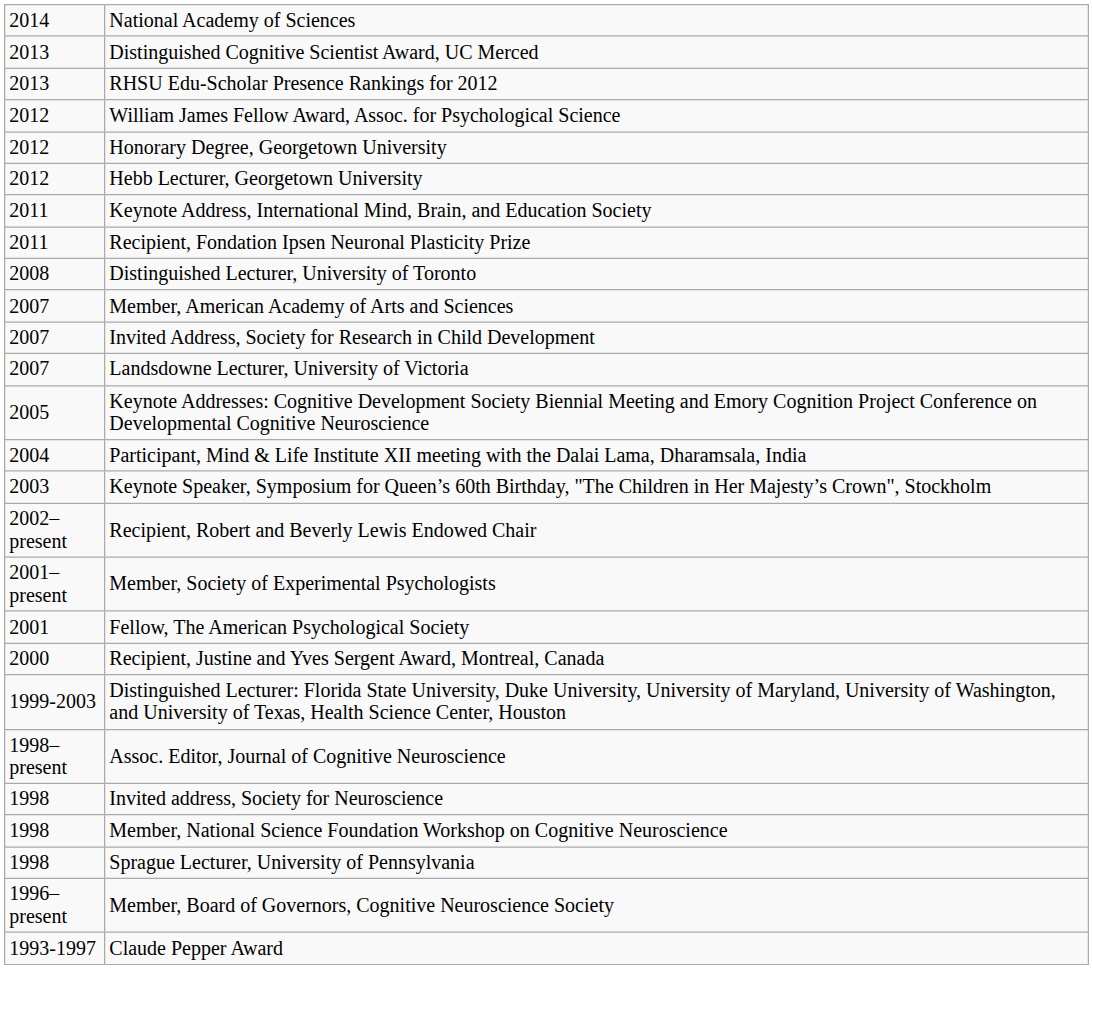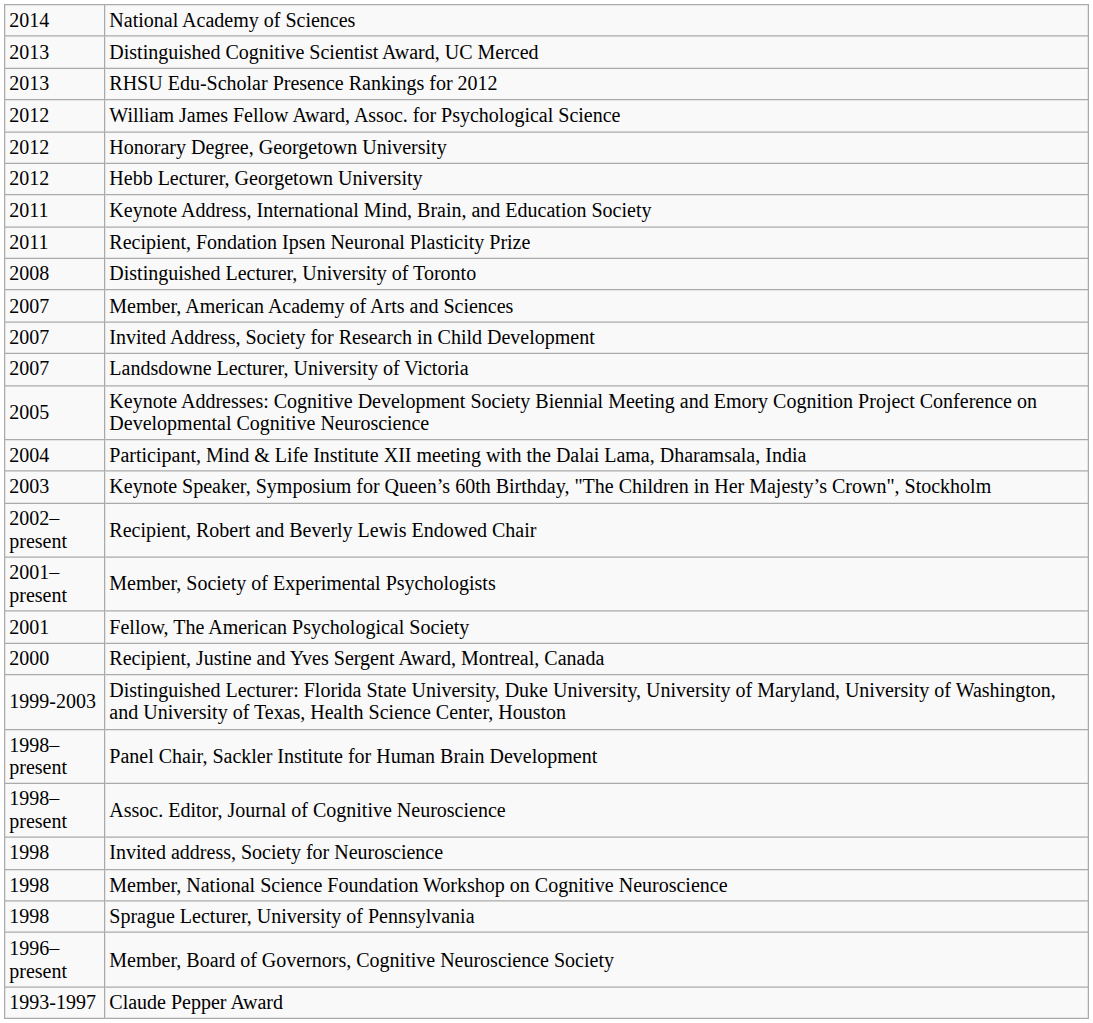 <table class="wikitable">
 <tr>
 <td>2014</td>
 <td>National Academy of Sciences</td>
 </tr>
 <tr>
 <td>2013</td>
 <td>Distinguished Cognitive Scientist Award, UC Merced</td>
 </tr>
 <tr>
 <td>2013</td>
 <td>RHSU Edu-Scholar Presence Rankings for 2012</td>
 </tr>
 <tr>
 <td>2012</td>
 <td>William James Fellow Award, Assoc. for Psychological Science</td>
 </tr>
 <tr>
 <td>2012</td>
 <td>Honorary Degree, Georgetown University</td>
 </tr>
 <tr>
 <td>2012</td>
 <td>Hebb Lecturer, Georgetown University</td>
 </tr>
 <tr>
 <td>2011</td>
 <td>Keynote Address, International Mind, Brain, and Education Society</td>
 </tr>
 <tr>
 <td>2011</td>
 <td>Recipient, Fondation Ipsen Neuronal Plasticity Prize</td>
 </tr>
 <tr>
 <td>2008</td>
 <td>Distinguished Lecturer, University of Toronto</td>
 </tr>
 <tr>
 <td>2007</td>
 <td>Member, American Academy of Arts and Sciences</td>
 </tr>
 <tr>
 <td>2007</td>
 <td>Invited Address, Society for Research in Child Development</td>
 </tr>
 <tr>
 <td>2007</td>
 <td>Landsdowne Lecturer, University of Victoria</td>
 </tr>
 <tr>
 <td>2005</td>
 <td>Keynote Addresses: Cognitive Development Society Biennial Meeting and Emory Cognition Project Conference on Developmental Cognitive Neuroscience</td>
 </tr>
 <tr>
 <td>2004</td>
 <td>Participant, Mind & Life Institute XII meeting with the Dalai Lama, Dharamsala, India</td>
 </tr>
 <tr>
 <td>2003</td>
 <td>Keynote Speaker, Symposium for Queen’s 60th Birthday, "The Children in Her Majesty’s Crown", Stockholm</td>
 </tr>
 <tr>
 <td>2002–present</td>
 <td>Recipient, Robert and Beverly Lewis Endowed Chair</td>
 </tr>
 <tr>
 <td>2001–present</td>
 <td>Member, Society of Experimental Psychologists</td>
 </tr>
 <tr>
 <td>2001</td>
 <td>Fellow, The American Psychological Society</td>
 </tr>
 <tr>
 <td>2000</td>
 <td>Recipient, Justine and Yves Sergent Award, Montreal, Canada</td>
 </tr>
 <tr>
 <td>1999-2003</td>
 <td>Distinguished Lecturer: Florida State University, Duke University, University of Maryland, University of Washington, and University of Texas, Health Science Center, Houston</td>
 </tr>
 <tr>
 <td>1998–present</td>
+<td>Panel Chair, Sackler Institute for Human Brain Development</td>
+</tr>
+<tr>
+<td>1998–present</td>
 <td>Assoc. Editor, Journal of Cognitive Neuroscience</td>
 </tr>
 <tr>
 <td>1998</td>
 <td>Invited address, Society for Neuroscience</td>
 </tr>
 <tr>
 <td>1998</td>
 <td>Member, National Science Foundation Workshop on Cognitive Neuroscience</td>
 </tr>
 <tr>
 <td>1998</td>
 <td>Sprague Lecturer, University of Pennsylvania</td>
 </tr>
 <tr>
 <td>1996–present</td>
 <td>Member, Board of Governors, Cognitive Neuroscience Society</td>
 </tr>
 <tr>
 <td>1993-1997</td>
 <td>Claude Pepper Award</td>
 </tr>
 </table>
